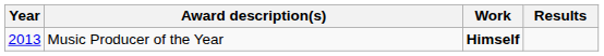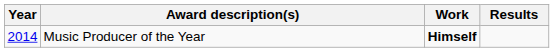 <table class="wikitable">
 <tr>
 <th>Year</th>
 <th width="450">Award description(s)</th>
 <th>Work</th>
 <th width="75">Results</th>
 </tr>
 <tr>
-<td><a href='#'>2013</a></td>
+<td><a href='#'>2014</a></td>
 <td>Music Producer of the Year</td>
 <td><strong>Himself</strong></td>
 <td></td>
 </tr>
 </table>
